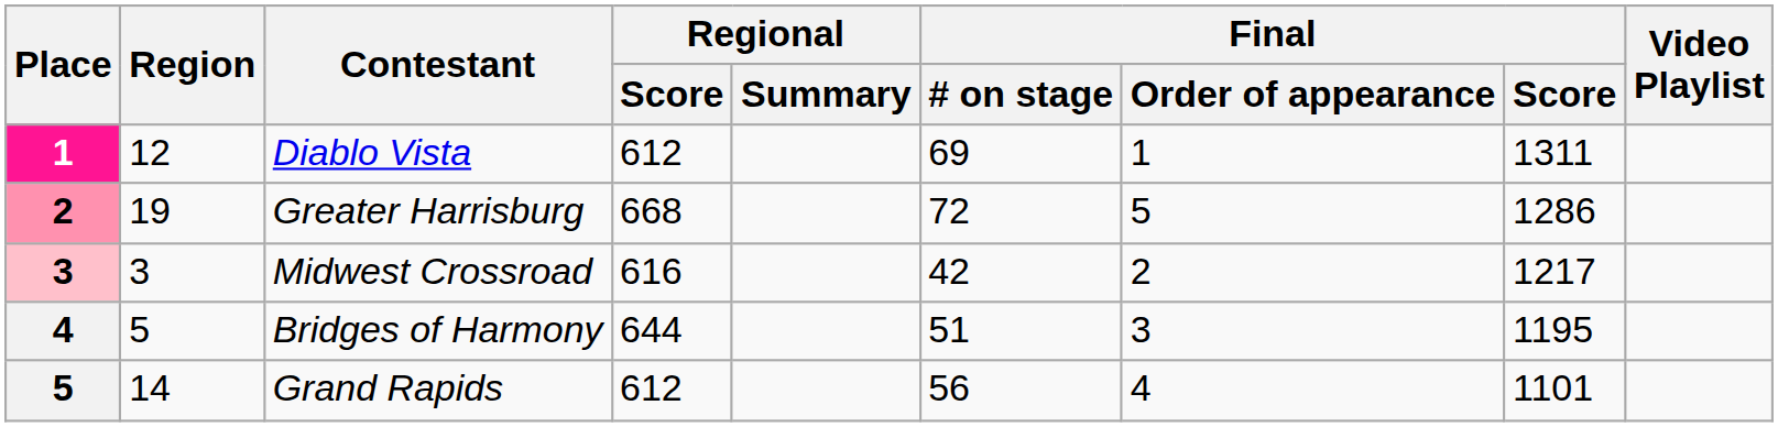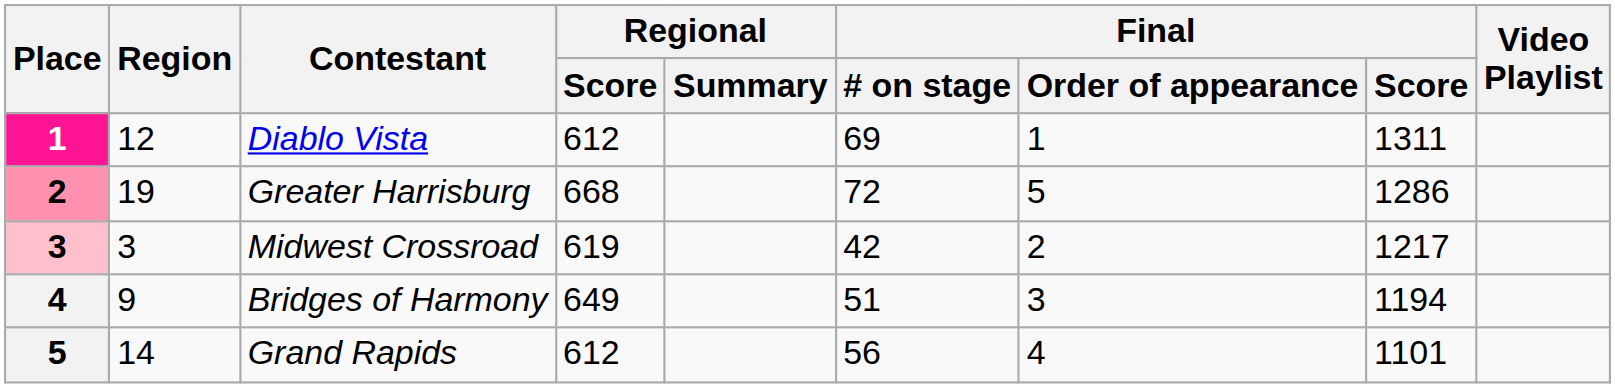 <table class="wikitable sortable">
 <tr>
 <th rowspan="2" scope="col">Place</th>
 <th rowspan="2" scope="col">Region</th>
 <th rowspan="2" scope="col">Contestant</th>
 <th colspan="2" scope="col">Regional</th>
 <th colspan="3">Final</th>
 <th rowspan="2" scope="col" class="unsortable">Video<br>Playlist</th>
 </tr>
 <tr>
 <th scope="col">Score</th>
 <th scope="col" class="unsortable">Summary</th>
 <th># on stage</th>
 <th scope="col">Order of appearance</th>
 <th scope="col">Score</th>
 </tr>
 <tr>
 <th scope="row" style="background: #FF1493; color:#fff;">1</th>
 <td>12</td>
 <td><a href='#'><em>Diablo Vista</em></a></td>
 <td>612</td>
 <td></td>
 <td>69</td>
 <td>1</td>
 <td>1311</td>
 <td></td>
 </tr>
 <tr>
 <th scope="row" style="background: #FF91AF;">2</th>
 <td>19</td>
 <td><em>Greater Harrisburg</em></td>
 <td>668</td>
 <td></td>
 <td>72</td>
 <td>5</td>
 <td>1286</td>
 <td></td>
 </tr>
 <tr>
 <th scope="row" style="background: pink;">3</th>
 <td>3</td>
 <td><em>Midwest Crossroad</em></td>
-<td>616</td>
+<td>619</td>
 <td></td>
 <td>42</td>
 <td>2</td>
 <td>1217</td>
 <td></td>
 </tr>
 <tr>
 <th>4</th>
-<td>5</td>
+<td>9</td>
 <td><em>Bridges of Harmony</em></td>
-<td>644</td>
+<td>649</td>
 <td></td>
 <td>51</td>
 <td>3</td>
-<td>1195</td>
+<td>1194</td>
 <td></td>
 </tr>
 <tr>
 <th>5</th>
 <td>14</td>
 <td><em>Grand Rapids</em></td>
 <td>612</td>
 <td></td>
 <td>56</td>
 <td>4</td>
 <td>1101</td>
 </tr>
 </table>
